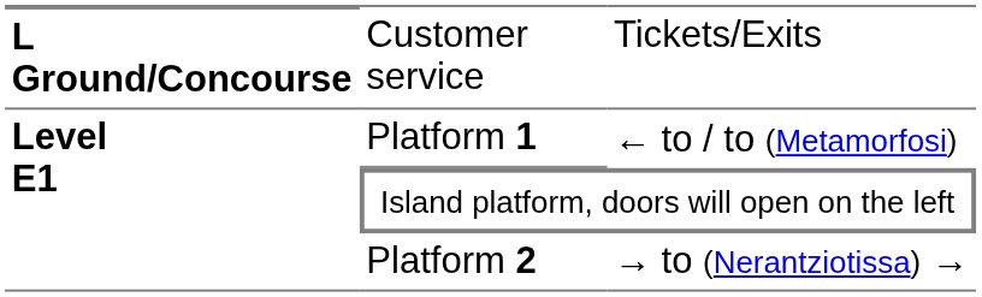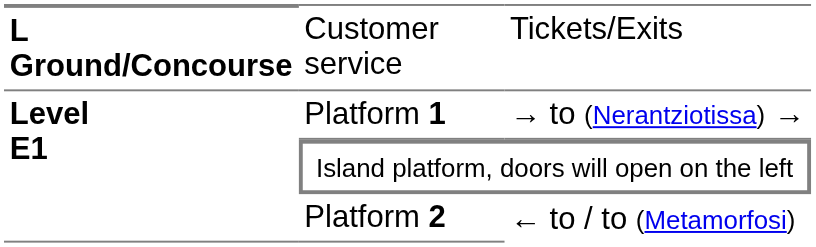 <table table border=0 cellspacing=0 cellpadding=3>
 <tr>
 <td style="border-bottom:solid 1px gray;border-top:solid 2px gray;" width=50 valign=top><strong>L<br>Ground/Concourse</strong></td>
 <td style="border-top:solid 1px gray;border-bottom:solid 1px gray;" width=100 valign=top>Customer service</td>
 <td style="border-top:solid 1px gray;border-bottom:solid 1px gray;" valign=top>Tickets/Exits</td>
 </tr>
 <tr>
 <td style="border-bottom:solid 1px gray;" rowspan=3 valign=top><strong>Level<br>Ε1</strong></td>
 <td style="border-bottom:solid 1px gray;">Platform <strong>1</strong></td>
-<td>←  to  /  to  <small>(<a href='#'>Metamorfosi</a>)</small></td>
+<td style="border-bottom:solid 1px gray;"><span>→</span>   to  <small>(<a href='#'>Nerantziotissa</a>)</small> →</td>
 </tr>
 <tr>
 <td style="border-bottom:solid 2px grey;border-top:solid 2px grey;border-right:solid 2px grey;border-left:solid 2px grey;text-align:center;" colspan=2><small>Island platform, doors will open on the left</small></td>
 </tr>
 <tr>
 <td style="border-bottom:solid 1px gray;">Platform <strong>2</strong></td>
-<td style="border-bottom:solid 1px gray;"><span>→</span>   to  <small>(<a href='#'>Nerantziotissa</a>)</small> →</td>
+<td>←  to  /  to  <small>(<a href='#'>Metamorfosi</a>)</small></td>
 </tr>
 </table>
